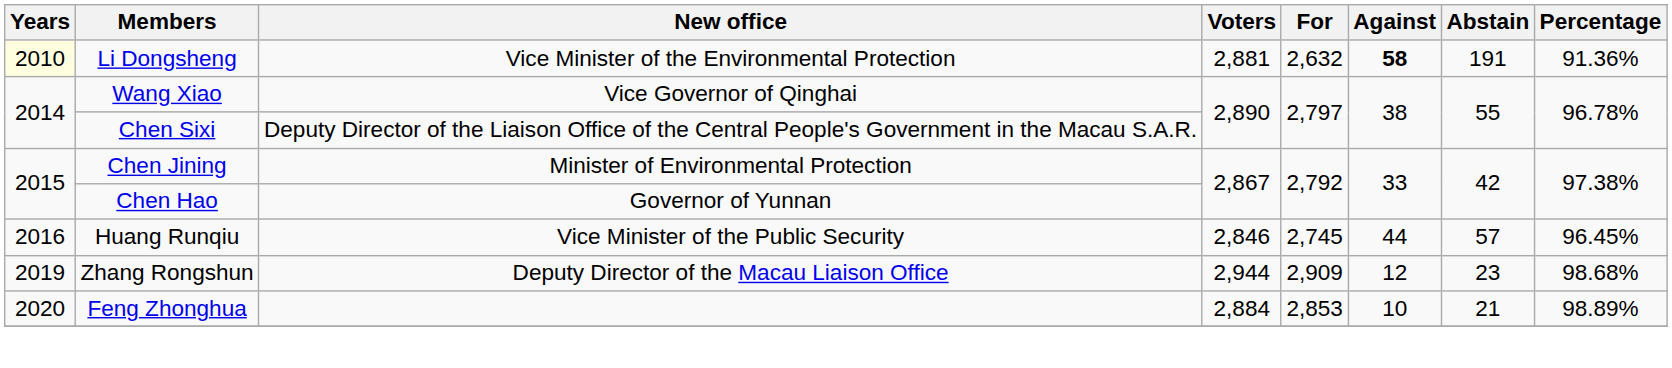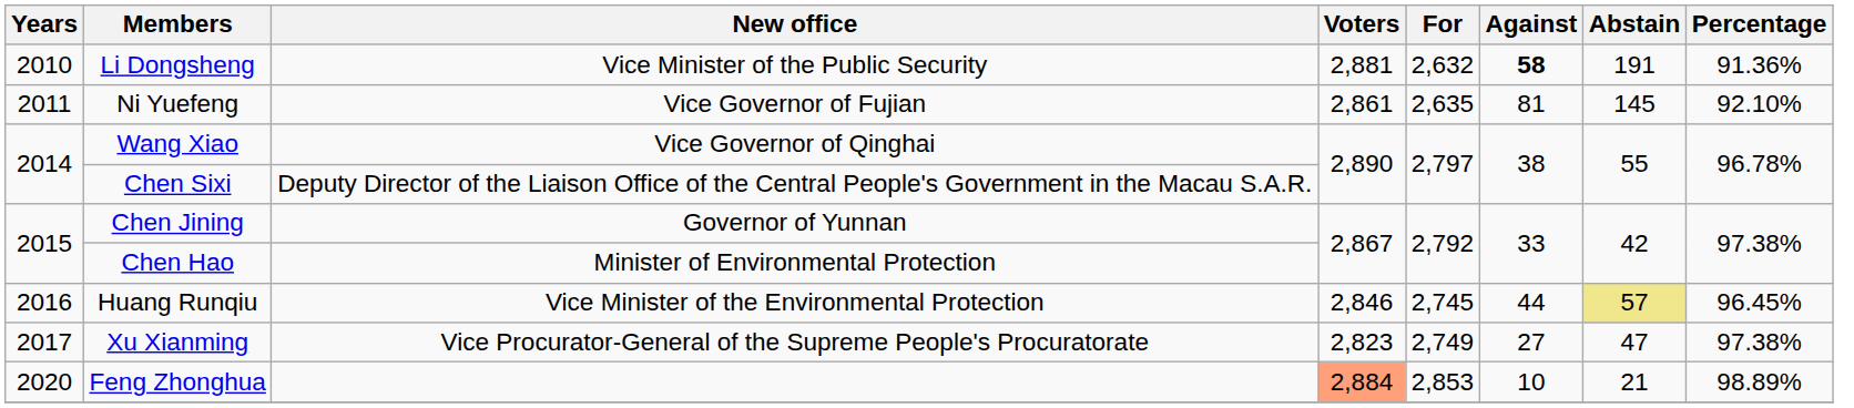 <table class="wikitable sortable" style="text-align: center;">
 <tr>
 <th>Years</th>
 <th>Members</th>
 <th>New office</th>
 <th>Voters</th>
 <th>For</th>
 <th>Against</th>
 <th>Abstain</th>
 <th>Percentage</th>
 </tr>
 <tr>
-<td style="background: lightyellow;">2010</td>
+<td>2010</td>
 <td><a href='#'>Li Dongsheng</a></td>
-<td>Vice Minister of the Environmental Protection</td>
+<td>Vice Minister of the Public Security</td>
 <td>2,881</td>
 <td>2,632</td>
 <td><strong>58</strong></td>
 <td>191</td>
 <td>91.36%</td>
+</tr>
+<tr>
+<td>2011</td>
+<td>Ni Yuefeng</td>
+<td>Vice Governor of Fujian</td>
+<td>2,861</td>
+<td>2,635</td>
+<td>81</td>
+<td>145</td>
+<td>92.10%</td>
 </tr>
 <tr>
 <td rowspan=2>2014</td>
 <td><a href='#'>Wang Xiao</a></td>
 <td>Vice Governor of Qinghai</td>
 <td rowspan=2>2,890</td>
 <td rowspan=2>2,797</td>
 <td rowspan=2>38</td>
 <td rowspan=2>55</td>
 <td rowspan=2>96.78%</td>
 </tr>
 <tr>
 <td><a href='#'>Chen Sixi</a></td>
 <td>Deputy Director of the Liaison Office of the Central People's Government in the Macau S.A.R.</td>
 </tr>
 <tr>
 <td rowspan=2>2015</td>
 <td><a href='#'>Chen Jining</a></td>
-<td>Minister of Environmental Protection</td>
+<td>Governor of Yunnan</td>
 <td rowspan=2>2,867</td>
 <td rowspan=2>2,792</td>
 <td rowspan=2>33</td>
 <td rowspan=2>42</td>
 <td rowspan=2>97.38%</td>
 </tr>
 <tr>
 <td><a href='#'>Chen Hao</a></td>
-<td>Governor of Yunnan</td>
+<td>Minister of Environmental Protection</td>
 </tr>
 <tr>
 <td>2016</td>
 <td>Huang Runqiu</td>
-<td>Vice Minister of the Public Security</td>
+<td>Vice Minister of the Environmental Protection</td>
 <td>2,846</td>
 <td>2,745</td>
 <td>44</td>
-<td>57</td>
+<td style="background: khaki;">57</td>
 <td>96.45%</td>
 </tr>
 <tr>
-<td>2019</td>
-<td>Zhang Rongshun</td>
-<td>Deputy Director of the <a href='#'>Macau Liaison Office</a></td>
-<td>2,944</td>
-<td>2,909</td>
-<td>12</td>
-<td>23</td>
-<td>98.68%</td>
+<td>2017</td>
+<td><a href='#'>Xu Xianming</a></td>
+<td>Vice Procurator-General of the Supreme People's Procuratorate</td>
+<td>2,823</td>
+<td>2,749</td>
+<td>27</td>
+<td>47</td>
+<td>97.38%</td>
 </tr>
 <tr>
 <td>2020</td>
 <td><a href='#'>Feng Zhonghua</a></td>
 <td></td>
-<td>2,884</td>
+<td style="background: lightsalmon;">2,884</td>
 <td>2,853</td>
 <td>10</td>
 <td>21</td>
 <td>98.89%</td>
 </tr>
 <tr>
 </tr>
 </table>
